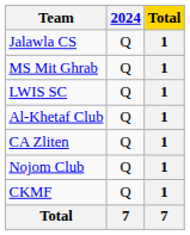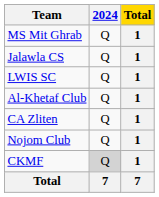 <table class="wikitable" style="text-align:center; font-size:85%;">
 <tr>
 <th>Team</th>
 <th><a href='#'>2024</a><br></th>
 <td bgcolor=gold><strong>Total</strong></td>
 </tr>
 <tr>
-<td align=left> <a href='#'>Jalawla CS</a></td>
+<td align=left> <a href='#'>MS Mit Ghrab</a></td>
 <td>Q</td>
 <th>1</th>
 </tr>
 <tr>
-<td align=left> <a href='#'>MS Mit Ghrab</a></td>
+<td align=left> <a href='#'>Jalawla CS</a></td>
 <td>Q</td>
 <th>1</th>
 </tr>
 <tr>
 <td align=left> <a href='#'>LWIS SC</a></td>
 <td>Q</td>
 <th>1</th>
 </tr>
 <tr>
 <td align=left> <a href='#'>Al-Khetaf Club</a></td>
 <td>Q</td>
 <th>1</th>
 </tr>
 <tr>
 <td align=left> <a href='#'>CA Zliten</a></td>
 <td>Q</td>
 <th>1</th>
 </tr>
 <tr>
 <td align=left> <a href='#'>Nojom Club</a></td>
 <td>Q</td>
 <th>1</th>
 </tr>
 <tr>
 <td align=left> <a href='#'>CKMF</a></td>
-<td>Q</td>
+<td style="background: lightgrey;">Q</td>
 <th>1</th>
 </tr>
 <tr>
 <th>Total</th>
 <th>7</th>
 <th>7</th>
 </tr>
 </table>
